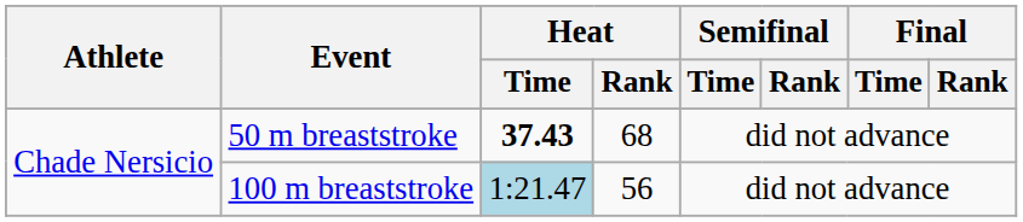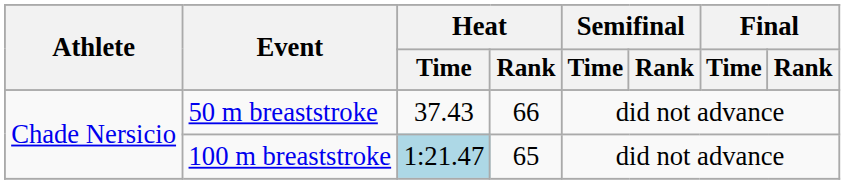 <table class=wikitable style="font-size:90%">
 <tr>
 <th rowspan="2">Athlete</th>
 <th rowspan="2">Event</th>
 <th colspan="2">Heat</th>
 <th colspan="2">Semifinal</th>
 <th colspan="2">Final</th>
 </tr>
 <tr style="font-size:95%">
 <th>Time</th>
 <th>Rank</th>
 <th>Time</th>
 <th>Rank</th>
 <th>Time</th>
 <th>Rank</th>
 </tr>
 <tr align=center>
 <td align=left rowspan=2><a href='#'>Chade Nersicio</a></td>
 <td align=left><a href='#'>50 m breaststroke</a></td>
-<td><strong>37.43</strong></td>
-<td>68</td>
+<td>37.43</td>
+<td>66</td>
 <td colspan=4>did not advance</td>
 </tr>
 <tr align=center>
 <td align=left><a href='#'>100 m breaststroke</a></td>
 <td style="background: lightblue;">1:21.47</td>
-<td>56</td>
+<td>65</td>
 <td colspan=4>did not advance</td>
 </tr>
 </table>
